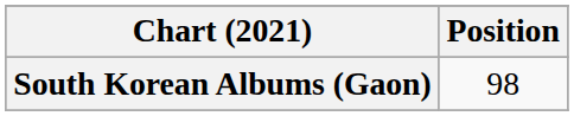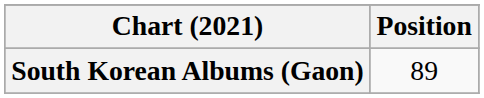 <table class="wikitable plainrowheaders" style="text-align:center">
 <tr>
 </tr>
 <tr>
 <th scope="col">Chart (2021)</th>
 <th scope="col">Position</th>
 </tr>
 <tr>
 <th scope="row">South Korean Albums (Gaon)</th>
-<td>98</td>
+<td>89</td>
 </tr>
 </table>
